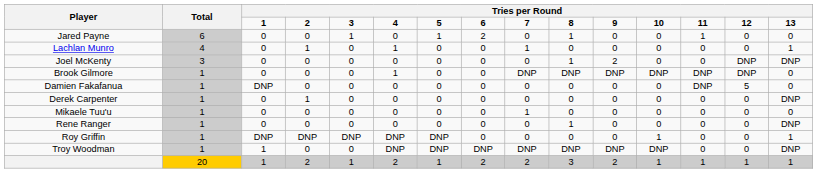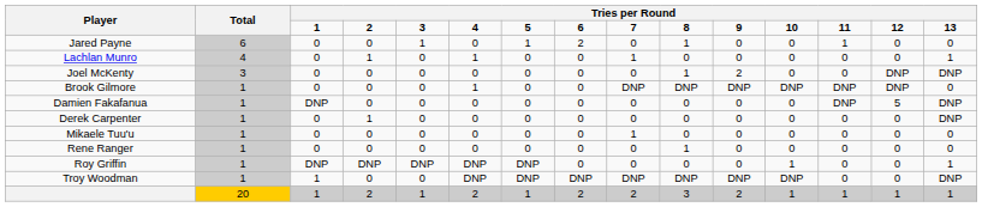 <table class="wikitable" style="text-align:center; line-height: 90%; font-size:90%;" width=100%>
 <tr>
 <th rowspan=2 width=18%>Player</th>
 <th rowspan=2 width=9%>Total</th>
 <th colspan=13>Tries per Round</th>
 </tr>
 <tr>
 <td width=5%><strong>1</strong></td>
 <td width=5%><strong>2</strong></td>
 <td width=5%><strong>3</strong></td>
 <td width=5%><strong>4</strong></td>
 <td width=5%><strong>5</strong></td>
 <td width=5%><strong>6</strong></td>
 <td width=5%><strong>7</strong></td>
 <td width=5%><strong>8</strong></td>
 <td width=5%><strong>9</strong></td>
 <td width=5%><strong>10</strong></td>
 <td width=5%><strong>11</strong></td>
 <td width=5%><strong>12</strong></td>
 <td width=5%><strong>13</strong></td>
 </tr>
 <tr>
 <td>Jared Payne</td>
 <td bgcolor=#cccccc>6</td>
 <td>0</td>
 <td>0</td>
 <td>1</td>
 <td>0</td>
 <td>1</td>
 <td>2</td>
 <td>0</td>
 <td>1</td>
 <td>0</td>
 <td>0</td>
 <td>1</td>
 <td>0</td>
 <td>0</td>
 </tr>
 <tr>
 <td><a href='#'>Lachlan Munro</a></td>
 <td bgcolor=#cccccc>4</td>
 <td>0</td>
 <td>1</td>
 <td>0</td>
 <td>1</td>
 <td>0</td>
 <td>0</td>
 <td>1</td>
 <td>0</td>
 <td>0</td>
 <td>0</td>
 <td>0</td>
 <td>0</td>
 <td>1</td>
 </tr>
 <tr>
 <td>Joel McKenty</td>
 <td bgcolor=#cccccc>3</td>
 <td>0</td>
 <td>0</td>
 <td>0</td>
 <td>0</td>
 <td>0</td>
 <td>0</td>
 <td>0</td>
 <td>1</td>
 <td>2</td>
 <td>0</td>
 <td>0</td>
 <td>DNP</td>
 <td>DNP</td>
 </tr>
 <tr>
 <td>Brook Gilmore</td>
 <td bgcolor=#cccccc>1</td>
 <td>0</td>
 <td>0</td>
 <td>0</td>
 <td>1</td>
 <td>0</td>
 <td>0</td>
 <td>DNP</td>
 <td>DNP</td>
 <td>DNP</td>
 <td>DNP</td>
 <td>DNP</td>
 <td>DNP</td>
 <td>0</td>
 </tr>
 <tr>
 <td>Damien Fakafanua</td>
 <td bgcolor=#cccccc>1</td>
 <td>DNP</td>
 <td>0</td>
 <td>0</td>
 <td>0</td>
 <td>0</td>
 <td>0</td>
 <td>0</td>
 <td>0</td>
 <td>0</td>
 <td>0</td>
 <td>DNP</td>
 <td>5</td>
-<td>0</td>
+<td>DNP</td>
 </tr>
 <tr>
 <td>Derek Carpenter</td>
 <td bgcolor=#cccccc>1</td>
 <td>0</td>
 <td>1</td>
 <td>0</td>
 <td>0</td>
 <td>0</td>
 <td>0</td>
 <td>0</td>
 <td>0</td>
 <td>0</td>
 <td>0</td>
 <td>0</td>
 <td>0</td>
 <td>DNP</td>
 </tr>
 <tr>
 <td>Mikaele Tuu'u</td>
 <td bgcolor=#cccccc>1</td>
 <td>0</td>
 <td>0</td>
 <td>0</td>
 <td>0</td>
 <td>0</td>
 <td>0</td>
 <td>1</td>
 <td>0</td>
 <td>0</td>
 <td>0</td>
 <td>0</td>
 <td>0</td>
 <td>0</td>
 </tr>
 <tr>
 <td>Rene Ranger</td>
 <td bgcolor=#cccccc>1</td>
 <td>0</td>
 <td>0</td>
 <td>0</td>
 <td>0</td>
 <td>0</td>
 <td>0</td>
 <td>0</td>
 <td>1</td>
 <td>0</td>
 <td>0</td>
 <td>0</td>
 <td>0</td>
-<td>DNP</td>
+<td>0</td>
 </tr>
 <tr>
 <td>Roy Griffin</td>
 <td bgcolor=#cccccc>1</td>
 <td>DNP</td>
 <td>DNP</td>
 <td>DNP</td>
 <td>DNP</td>
 <td>DNP</td>
 <td>0</td>
 <td>0</td>
 <td>0</td>
 <td>0</td>
 <td>1</td>
 <td>0</td>
 <td>0</td>
 <td>1</td>
 </tr>
 <tr>
 <td>Troy Woodman</td>
 <td bgcolor=#cccccc>1</td>
 <td>1</td>
 <td>0</td>
 <td>0</td>
 <td>DNP</td>
 <td>DNP</td>
 <td>DNP</td>
 <td>DNP</td>
 <td>DNP</td>
 <td>DNP</td>
 <td>DNP</td>
 <td>0</td>
 <td>0</td>
 <td>DNP</td>
 </tr>
 <tr>
 <th></th>
 <td bgcolor=#ffcc00>20</td>
 <td bgcolor=#cccccc>1</td>
 <td bgcolor=#cccccc>2</td>
 <td bgcolor=#cccccc>1</td>
 <td bgcolor=#cccccc>2</td>
 <td bgcolor=#cccccc>1</td>
 <td bgcolor=#cccccc>2</td>
 <td bgcolor=#cccccc>2</td>
 <td bgcolor=#cccccc>3</td>
 <td bgcolor=#cccccc>2</td>
 <td bgcolor=#cccccc>1</td>
 <td bgcolor=#cccccc>1</td>
 <td bgcolor=#cccccc>1</td>
 <td bgcolor=#cccccc>1</td>
 </tr>
 </table>
